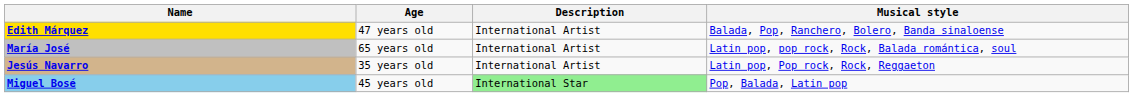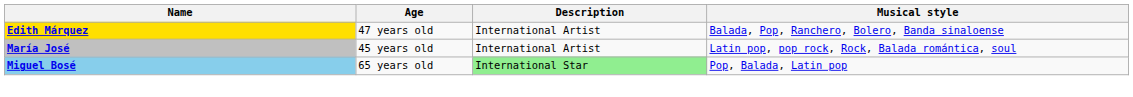 <table class="wikitable" style="font-size:90%; width:100%">
 <tr>
 <th width="15%">Name</th>
 <th width="05%">Age</th>
 <th width="10%">Description</th>
 <th width="18%">Musical style</th>
 </tr>
 <tr>
 <td style="background:#FFDF00"><strong><a href='#'>Edith Márquez</a></strong></td>
 <td>47 years old</td>
 <td>International Artist</td>
 <td><a href='#'>Balada</a>, <a href='#'>Pop</a>, <a href='#'>Ranchero</a>, <a href='#'>Bolero</a>, <a href='#'>Banda sinaloense</a></td>
 </tr>
 <tr>
 <td style="background:silver"><strong><a href='#'>María José</a></strong></td>
-<td>65 years old</td>
+<td>45 years old</td>
 <td>International Artist</td>
 <td><a href='#'>Latin pop</a>, <a href='#'>pop rock</a>, <a href='#'>Rock</a>, <a href='#'>Balada romántica</a>, <a href='#'>soul</a></td>
 </tr>
 <tr>
-<td style="background:tan"><strong><a href='#'>Jesús Navarro</a></strong></td>
-<td>35 years old</td>
-<td>International Artist</td>
-<td><a href='#'>Latin pop</a>, <a href='#'>Pop rock</a>, <a href='#'>Rock</a>, <a href='#'>Reggaeton</a></td>
-</tr>
-<tr>
 <td style="background:skyblue"><strong><a href='#'>Miguel Bosé</a></strong></td>
-<td>45 years old</td>
+<td>65 years old</td>
 <td style="background: lightgreen;">International Star</td>
 <td><a href='#'>Pop</a>, <a href='#'>Balada</a>, <a href='#'>Latin pop</a></td>
 </tr>
 </table>
